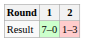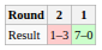 <table class="wikitable">
 <tr>
 <th>Round</th>
+<th>2</th>
 <th>1</th>
-<th>2</th>
 </tr>
 <tr>
 <td>Result</td>
+<td bgcolor="#FFCCCC">1–3</td>
 <td bgcolor="#CCFFCC">7–0</td>
-<td bgcolor="#FFCCCC">1–3</td>
 </tr>
 </table>
